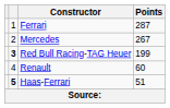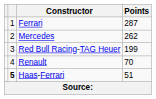 <table class="wikitable" style="font-size: 85%;">
 <tr>
 <th></th>
 <th></th>
 <th>Constructor</th>
 <th>Points</th>
 </tr>
 <tr>
 <td align="left"></td>
 <td align="center">1</td>
 <td> <a href='#'>Ferrari</a></td>
 <td align="left">287</td>
 </tr>
 <tr>
 <td align="left"></td>
 <td align="center">2</td>
 <td> <a href='#'>Mercedes</a></td>
-<td align="left">267</td>
+<td align="left">262</td>
 </tr>
 <tr>
 <td align="left"></td>
-<td align="center"><strong>3</strong></td>
+<td align="center">3</td>
 <td> <a href='#'>Red Bull Racing</a>-<a href='#'>TAG Heuer</a></td>
 <td align="left">199</td>
 </tr>
 <tr>
 <td align="left"></td>
 <td align="center">4</td>
 <td> <a href='#'>Renault</a></td>
-<td align="left">60</td>
+<td align="left">70</td>
 </tr>
 <tr>
 <td align="left"></td>
 <td align="center"><strong>5</strong></td>
 <td> <a href='#'>Haas</a>-<a href='#'>Ferrari</a></td>
 <td align="left">51</td>
 </tr>
 <tr>
 <th colspan=4>Source:</th>
 </tr>
 </table>
